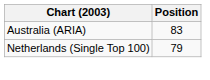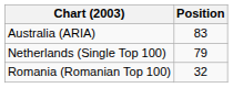 <table class="wikitable sortable">
 <tr>
 <th>Chart (2003)</th>
 <th>Position</th>
 </tr>
 <tr>
 <td>Australia (ARIA)</td>
 <td align="center">83</td>
 </tr>
 <tr>
 <td>Netherlands (Single Top 100)</td>
 <td align="center">79</td>
 </tr>
+<tr>
+<td>Romania (Romanian Top 100)</td>
+<td align="center">32</td>
+</tr>
 </table>
